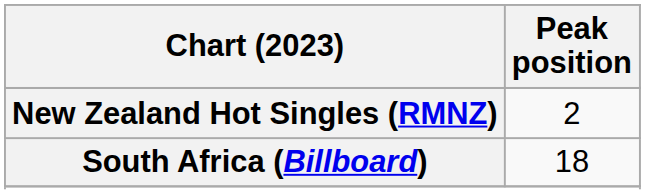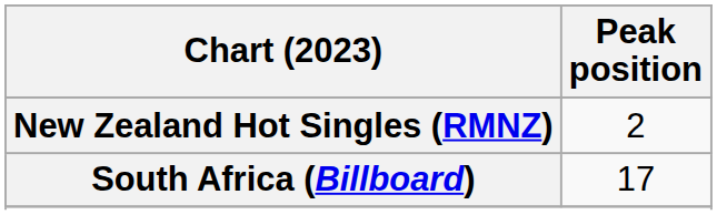 <table class="wikitable sortable plainrowheaders" style="text-align:center">
 <tr>
 <th scope="col">Chart (2023)</th>
 <th scope="col">Peak<br>position</th>
 </tr>
 <tr>
 </tr>
 <tr>
 </tr>
 <tr>
 </tr>
 <tr>
 <th scope="row">New Zealand Hot Singles (<a href='#'>RMNZ</a>)</th>
 <td>2</td>
 </tr>
 <tr>
 <th scope="row">South Africa (<em><a href='#'>Billboard</a></em>)</th>
-<td>18</td>
+<td>17</td>
 </tr>
 <tr>
 </tr>
 <tr>
 </tr>
 <tr>
 </tr>
 <tr>
 </tr>
 <tr>
 </tr>
 <tr>
 </tr>
 <tr>
 </tr>
 </table>
